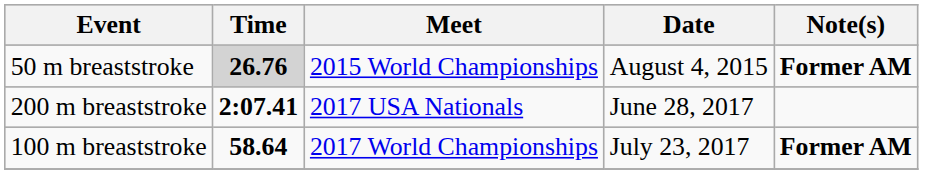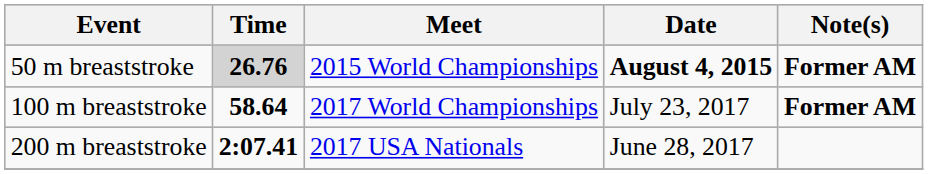 <table class="wikitable">
 <tr bgcolor="#eeeeee">
 <th>Event</th>
 <th>Time</th>
 <th>Meet</th>
 <th>Date</th>
 <th>Note(s)</th>
 </tr>
 <tr>
 <td>50 m breaststroke</td>
 <td align="center" style="background: lightgrey;"><strong>26.76</strong></td>
 <td><a href='#'>2015 World Championships</a></td>
-<td>August 4, 2015</td>
+<td><strong>August 4, 2015</strong></td>
+<td><strong>Former AM</strong></td>
+</tr>
+<tr>
+<td>100 m breaststroke</td>
+<td align="center"><strong>58.64</strong></td>
+<td><a href='#'>2017 World Championships</a></td>
+<td>July 23, 2017</td>
 <td><strong>Former AM</strong></td>
 </tr>
 <tr>
 <td>200 m breaststroke</td>
 <td align="center"><strong>2:07.41</strong></td>
 <td><a href='#'>2017 USA Nationals</a></td>
 <td>June 28, 2017</td>
 <td></td>
 </tr>
 <tr>
-<td>100 m breaststroke</td>
-<td align="center"><strong>58.64</strong></td>
-<td><a href='#'>2017 World Championships</a></td>
-<td>July 23, 2017</td>
-<td><strong>Former AM</strong></td>
-</tr>
-<tr>
 </tr>
 </table>
